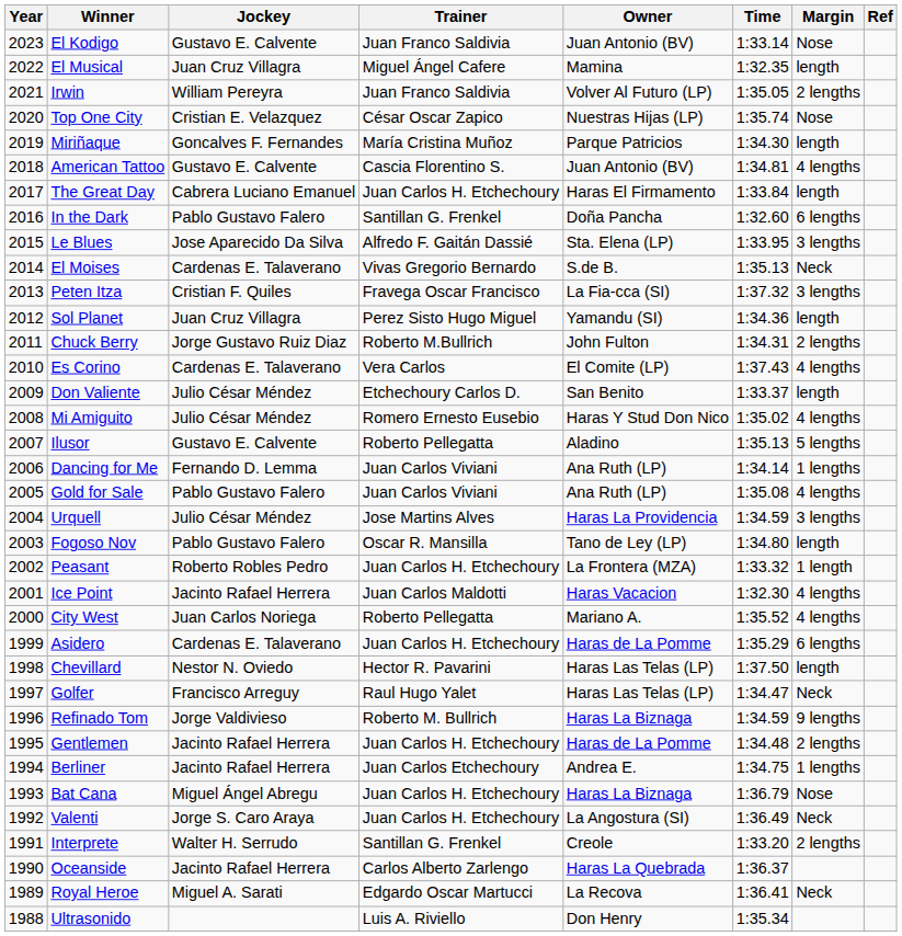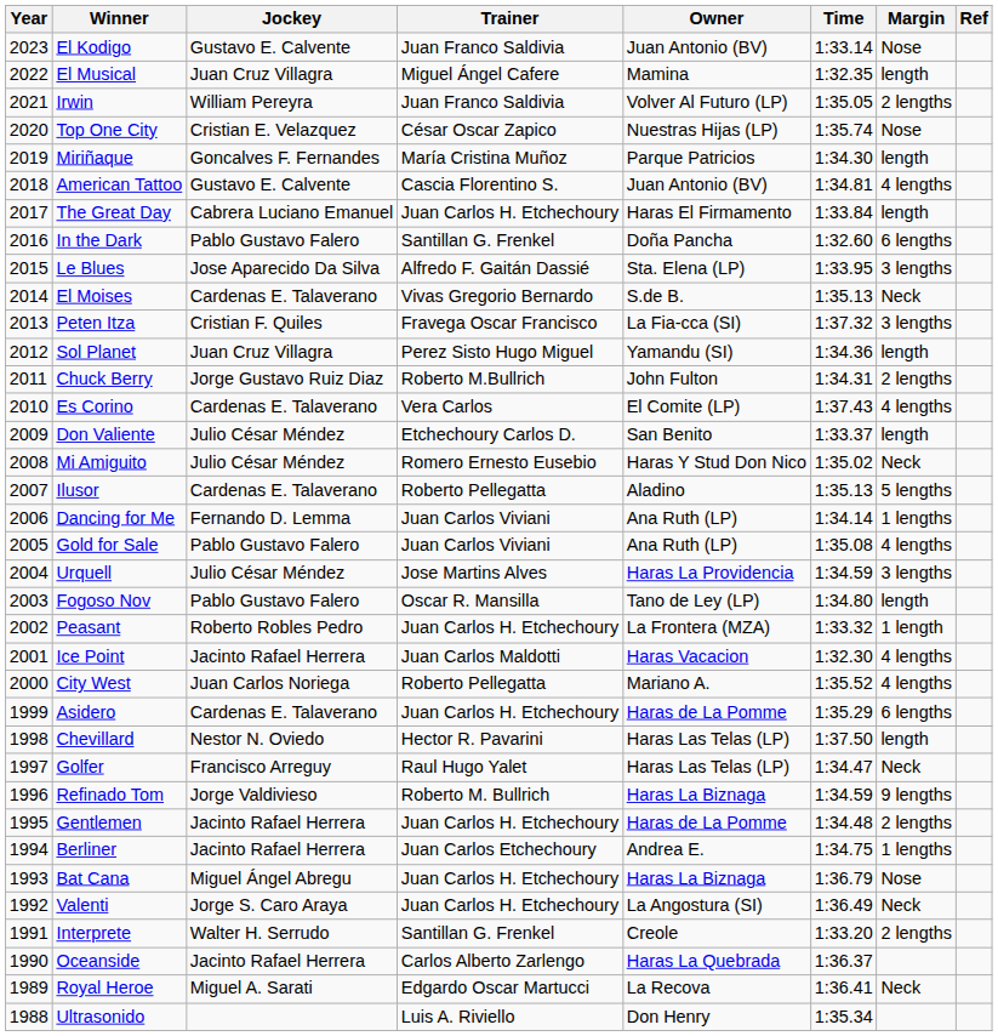 <table class="wikitable sortable">
 <tr>
 <th>Year</th>
 <th>Winner</th>
 <th>Jockey</th>
 <th>Trainer</th>
 <th>Owner</th>
 <th>Time</th>
 <th>Margin</th>
 <th>Ref</th>
 </tr>
 <tr>
 <td>2023</td>
 <td><a href='#'>El Kodigo</a></td>
 <td>Gustavo E. Calvente</td>
 <td>Juan Franco Saldivia</td>
 <td>Juan Antonio (BV)</td>
 <td>1:33.14</td>
 <td>Nose</td>
 <td></td>
 </tr>
 <tr>
 <td>2022</td>
 <td><a href='#'>El Musical</a></td>
 <td>Juan Cruz Villagra</td>
 <td>Miguel Ángel Cafere</td>
 <td>Mamina</td>
 <td>1:32.35</td>
 <td> length</td>
 <td></td>
 </tr>
 <tr>
 <td>2021</td>
 <td><a href='#'>Irwin</a></td>
 <td>William Pereyra</td>
 <td>Juan Franco Saldivia</td>
 <td>Volver Al Futuro (LP)</td>
 <td>1:35.05</td>
 <td>2 lengths</td>
 <td></td>
 </tr>
 <tr>
 <td>2020</td>
 <td><a href='#'>Top One City</a></td>
 <td>Cristian E. Velazquez</td>
 <td>César Oscar Zapico</td>
 <td>Nuestras Hijas (LP)</td>
 <td>1:35.74</td>
 <td>Nose</td>
 <td></td>
 </tr>
 <tr>
 <td>2019</td>
 <td><a href='#'>Miriñaque</a></td>
 <td>Goncalves F. Fernandes</td>
 <td>María Cristina Muñoz</td>
 <td>Parque Patricios</td>
 <td>1:34.30</td>
 <td> length</td>
 <td></td>
 </tr>
 <tr>
 <td>2018</td>
 <td><a href='#'>American Tattoo</a></td>
 <td>Gustavo E. Calvente</td>
 <td>Cascia Florentino S.</td>
 <td>Juan Antonio (BV)</td>
 <td>1:34.81</td>
 <td>4 lengths</td>
 <td></td>
 </tr>
 <tr>
 <td>2017</td>
 <td><a href='#'>The Great Day</a></td>
 <td>Cabrera Luciano Emanuel</td>
 <td>Juan Carlos H. Etchechoury</td>
 <td>Haras El Firmamento</td>
 <td>1:33.84</td>
 <td> length</td>
 <td></td>
 </tr>
 <tr>
 <td>2016</td>
 <td><a href='#'>In the Dark</a></td>
 <td>Pablo Gustavo Falero</td>
 <td>Santillan G. Frenkel</td>
 <td>Doña Pancha</td>
 <td>1:32.60</td>
 <td>6 lengths</td>
 <td></td>
 </tr>
 <tr>
 <td>2015</td>
 <td><a href='#'>Le Blues</a></td>
 <td>Jose Aparecido Da Silva</td>
 <td>Alfredo F. Gaitán Dassié</td>
 <td>Sta. Elena (LP)</td>
 <td>1:33.95</td>
 <td>3 lengths</td>
 <td></td>
 </tr>
 <tr>
 <td>2014</td>
 <td><a href='#'>El Moises</a></td>
 <td>Cardenas E. Talaverano</td>
 <td>Vivas Gregorio Bernardo</td>
 <td>S.de B.</td>
 <td>1:35.13</td>
 <td>Neck</td>
 <td></td>
 </tr>
 <tr>
 <td>2013</td>
 <td><a href='#'>Peten Itza</a></td>
 <td>Cristian F. Quiles</td>
 <td>Fravega Oscar Francisco</td>
 <td>La Fia-cca (SI)</td>
 <td>1:37.32</td>
 <td>3 lengths</td>
 <td></td>
 </tr>
 <tr>
 <td>2012</td>
 <td><a href='#'>Sol Planet</a></td>
 <td>Juan Cruz Villagra</td>
 <td>Perez Sisto Hugo Miguel</td>
 <td>Yamandu (SI)</td>
 <td>1:34.36</td>
 <td> length</td>
 <td></td>
 </tr>
 <tr>
 <td>2011</td>
 <td><a href='#'>Chuck Berry</a></td>
 <td>Jorge Gustavo Ruiz Diaz</td>
 <td>Roberto M.Bullrich</td>
 <td>John Fulton</td>
 <td>1:34.31</td>
 <td>2 lengths</td>
 <td></td>
 </tr>
 <tr>
 <td>2010</td>
 <td><a href='#'>Es Corino</a></td>
 <td>Cardenas E. Talaverano</td>
 <td>Vera Carlos</td>
 <td>El Comite (LP)</td>
 <td>1:37.43</td>
 <td>4 lengths</td>
 <td></td>
 </tr>
 <tr>
 <td>2009</td>
 <td><a href='#'>Don Valiente</a></td>
 <td>Julio César Méndez</td>
 <td>Etchechoury Carlos D.</td>
 <td>San Benito</td>
 <td>1:33.37</td>
 <td> length</td>
 <td></td>
 </tr>
 <tr>
 <td>2008</td>
 <td><a href='#'>Mi Amiguito</a></td>
 <td>Julio César Méndez</td>
 <td>Romero Ernesto Eusebio</td>
 <td>Haras Y Stud Don Nico</td>
 <td>1:35.02</td>
-<td>4 lengths</td>
+<td>Neck</td>
 <td></td>
 </tr>
 <tr>
 <td>2007</td>
 <td><a href='#'>Ilusor</a></td>
-<td>Gustavo E. Calvente</td>
+<td>Cardenas E. Talaverano</td>
 <td>Roberto Pellegatta</td>
 <td>Aladino</td>
 <td>1:35.13</td>
 <td>5 lengths</td>
 <td></td>
 </tr>
 <tr>
 <td>2006</td>
 <td><a href='#'>Dancing for Me</a></td>
 <td>Fernando D. Lemma</td>
 <td>Juan Carlos Viviani</td>
 <td>Ana Ruth (LP)</td>
 <td>1:34.14</td>
 <td>1 lengths</td>
 <td></td>
 </tr>
 <tr>
 <td>2005</td>
 <td><a href='#'>Gold for Sale</a></td>
 <td>Pablo Gustavo Falero</td>
 <td>Juan Carlos Viviani</td>
 <td>Ana Ruth (LP)</td>
 <td>1:35.08</td>
 <td>4 lengths</td>
 <td></td>
 </tr>
 <tr>
 <td>2004</td>
 <td><a href='#'>Urquell</a></td>
 <td>Julio César Méndez</td>
 <td>Jose Martins Alves</td>
 <td><a href='#'>Haras La Providencia</a></td>
 <td>1:34.59</td>
 <td>3 lengths</td>
 <td></td>
 </tr>
 <tr>
 <td>2003</td>
 <td><a href='#'>Fogoso Nov</a></td>
 <td>Pablo Gustavo Falero</td>
 <td>Oscar R. Mansilla</td>
 <td>Tano de Ley (LP)</td>
 <td>1:34.80</td>
 <td> length</td>
 <td></td>
 </tr>
 <tr>
 <td>2002</td>
 <td><a href='#'>Peasant</a></td>
 <td>Roberto Robles Pedro</td>
 <td>Juan Carlos H. Etchechoury</td>
 <td>La Frontera (MZA)</td>
 <td>1:33.32</td>
 <td>1 length</td>
 <td></td>
 </tr>
 <tr>
 <td>2001</td>
 <td><a href='#'>Ice Point</a></td>
 <td>Jacinto Rafael Herrera</td>
 <td>Juan Carlos Maldotti</td>
 <td><a href='#'>Haras Vacacion</a></td>
 <td>1:32.30</td>
 <td>4 lengths</td>
 <td></td>
 </tr>
 <tr>
 <td>2000</td>
 <td><a href='#'>City West</a></td>
 <td>Juan Carlos Noriega</td>
 <td>Roberto Pellegatta</td>
 <td>Mariano A.</td>
 <td>1:35.52</td>
 <td>4 lengths</td>
 <td></td>
 </tr>
 <tr>
 <td>1999</td>
 <td><a href='#'>Asidero</a></td>
 <td>Cardenas E. Talaverano</td>
 <td>Juan Carlos H. Etchechoury</td>
 <td><a href='#'>Haras de La Pomme</a></td>
 <td>1:35.29</td>
 <td>6 lengths</td>
 <td></td>
 </tr>
 <tr>
 <td>1998</td>
 <td><a href='#'>Chevillard</a></td>
 <td>Nestor N. Oviedo</td>
 <td>Hector R. Pavarini</td>
 <td>Haras Las Telas (LP)</td>
 <td>1:37.50</td>
 <td> length</td>
 <td></td>
 </tr>
 <tr>
 <td>1997</td>
 <td><a href='#'>Golfer</a></td>
 <td>Francisco Arreguy</td>
 <td>Raul Hugo Yalet</td>
 <td>Haras Las Telas (LP)</td>
 <td>1:34.47</td>
 <td>Neck</td>
 <td></td>
 </tr>
 <tr>
 <td>1996</td>
 <td><a href='#'>Refinado Tom</a></td>
 <td>Jorge Valdivieso</td>
 <td>Roberto M. Bullrich</td>
 <td><a href='#'>Haras La Biznaga</a></td>
 <td>1:34.59</td>
 <td>9 lengths</td>
 <td></td>
 </tr>
 <tr>
 <td>1995</td>
 <td><a href='#'>Gentlemen</a></td>
 <td>Jacinto Rafael Herrera</td>
 <td>Juan Carlos H. Etchechoury</td>
 <td><a href='#'>Haras de La Pomme</a></td>
 <td>1:34.48</td>
 <td>2 lengths</td>
 <td></td>
 </tr>
 <tr>
 <td>1994</td>
 <td><a href='#'>Berliner</a></td>
 <td>Jacinto Rafael Herrera</td>
 <td>Juan Carlos Etchechoury</td>
 <td>Andrea E.</td>
 <td>1:34.75</td>
 <td>1 lengths</td>
 <td></td>
 </tr>
 <tr>
 <td>1993</td>
 <td><a href='#'>Bat Cana</a></td>
 <td>Miguel Ángel Abregu</td>
 <td>Juan Carlos H. Etchechoury</td>
 <td><a href='#'>Haras La Biznaga</a></td>
 <td>1:36.79</td>
 <td>Nose</td>
 <td></td>
 </tr>
 <tr>
 <td>1992</td>
 <td><a href='#'>Valenti</a></td>
 <td>Jorge S. Caro Araya</td>
 <td>Juan Carlos H. Etchechoury</td>
 <td>La Angostura (SI)</td>
 <td>1:36.49</td>
 <td>Neck</td>
 <td></td>
 </tr>
 <tr>
 <td>1991</td>
 <td><a href='#'>Interprete</a></td>
 <td>Walter H. Serrudo</td>
 <td>Santillan G. Frenkel</td>
 <td>Creole</td>
 <td>1:33.20</td>
 <td>2 lengths</td>
 <td></td>
 </tr>
 <tr>
 <td>1990</td>
 <td><a href='#'>Oceanside</a></td>
 <td>Jacinto Rafael Herrera</td>
 <td>Carlos Alberto Zarlengo</td>
 <td><a href='#'>Haras La Quebrada</a></td>
 <td>1:36.37</td>
 <td></td>
 <td></td>
 </tr>
 <tr>
 <td>1989</td>
 <td><a href='#'>Royal Heroe</a></td>
 <td>Miguel A. Sarati</td>
 <td>Edgardo Oscar Martucci</td>
 <td>La Recova</td>
 <td>1:36.41</td>
 <td>Neck</td>
 <td></td>
 </tr>
 <tr>
 <td>1988</td>
 <td><a href='#'>Ultrasonido</a></td>
 <td></td>
 <td>Luis A. Riviello</td>
 <td>Don Henry</td>
 <td>1:35.34</td>
 <td></td>
 <td></td>
 </tr>
 </table>
